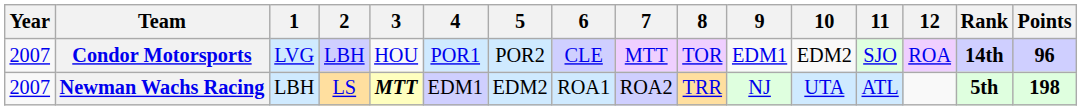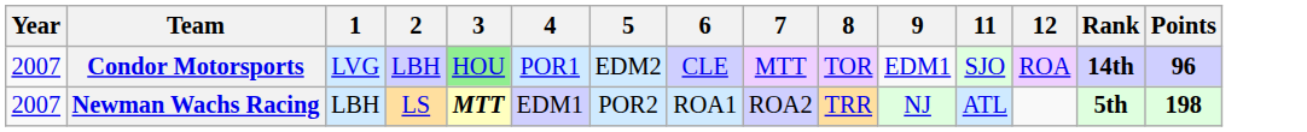 <table class="wikitable" style="text-align:center; font-size:90%">
 <tr>
 <th>Year</th>
 <th>Team</th>
 <th>1</th>
 <th>2</th>
 <th>3</th>
 <th>4</th>
 <th>5</th>
 <th>6</th>
 <th>7</th>
 <th>8</th>
 <th>9</th>
-<th>10</th>
 <th>11</th>
 <th>12</th>
 <th>Rank</th>
 <th>Points</th>
 </tr>
 <tr>
 <td><a href='#'>2007</a></td>
 <th><a href='#'>Condor Motorsports</a></th>
 <td style="background:#CFEAFF;"><a href='#'>LVG</a><br></td>
 <td style="background:#CFCFFF;"><a href='#'>LBH</a><br></td>
-<td><a href='#'>HOU</a><br></td>
+<td style="background: lightgreen;"><a href='#'>HOU</a><br></td>
 <td style="background:#CFEAFF;"><a href='#'>POR1</a><br></td>
-<td style="background:#CFEAFF;">POR2<br></td>
+<td style="background:#CFEAFF;">EDM2<br></td>
 <td style="background:#CFCFFF;"><a href='#'>CLE</a><br></td>
 <td style="background:#EFCFFF;"><a href='#'>MTT</a><br></td>
 <td style="background:#EFCFFF;"><a href='#'>TOR</a><br></td>
 <td><a href='#'>EDM1</a><br></td>
-<td>EDM2<br></td>
 <td style="background:#DFFFDF;"><a href='#'>SJO</a><br></td>
 <td style="background:#EFCFFF;"><a href='#'>ROA</a><br></td>
 <th style="background:#CFCFFF;">14th</th>
 <th style="background:#CFCFFF;">96</th>
 </tr>
 <tr>
 <td><a href='#'>2007</a></td>
 <th><a href='#'>Newman Wachs Racing</a></th>
 <td style="background:#CFEAFF;">LBH<br></td>
 <td style="background:#ffdf9f;"><a href='#'>LS</a><br></td>
 <td style="background:#FFFFBF;"><strong><em>MTT</em></strong><br></td>
 <td style="background:#CFCFFF;">EDM1<br></td>
-<td style="background:#CFEAFF;">EDM2<br></td>
+<td style="background:#CFEAFF;">POR2<br></td>
 <td style="background:#CFEAFF;">ROA1<br></td>
 <td style="background:#CFCFFF;">ROA2<br></td>
 <td style="background:#ffdf9f;"><a href='#'>TRR</a><br></td>
 <td style="background:#DFFFDF;"><a href='#'>NJ</a><br></td>
-<td style="background:#CFEAFF;"><a href='#'>UTA</a><br></td>
 <td style="background:#CFEAFF;"><a href='#'>ATL</a><br></td>
 <td></td>
 <th style="background:#DFFFDF;">5th</th>
 <th style="background:#DFFFDF;">198</th>
 </tr>
 </table>
